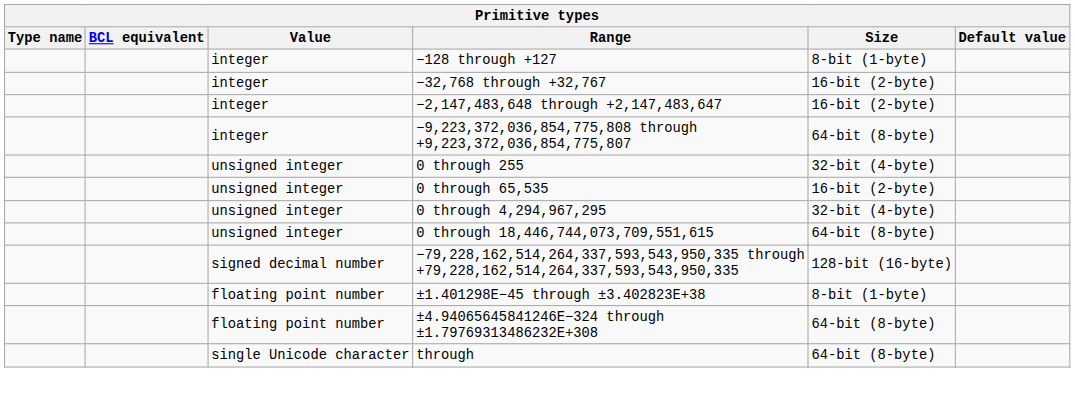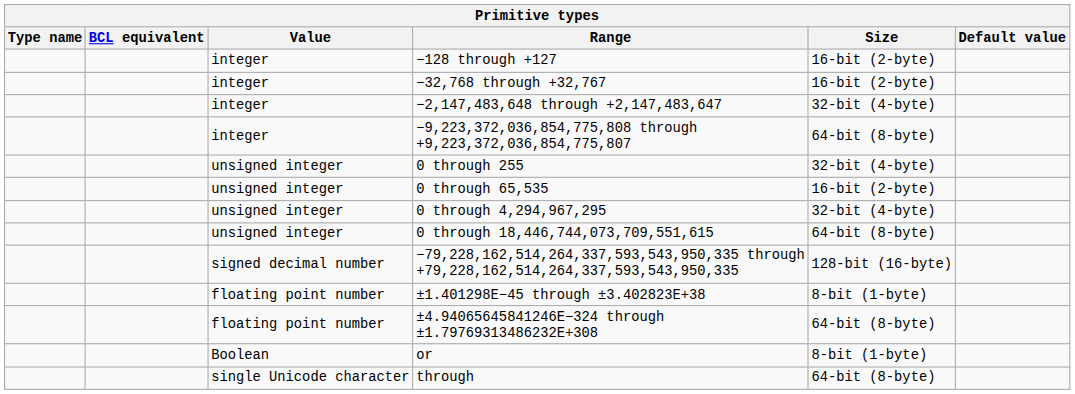 <table class="wikitable">
 <tr>
 <th colspan="6">Primitive types</th>
 </tr>
 <tr>
 <th>Type name</th>
 <th><a href='#'>BCL</a> equivalent</th>
 <th>Value</th>
 <th>Range</th>
 <th>Size</th>
 <th>Default value</th>
 </tr>
 <tr>
 <td></td>
 <td></td>
 <td>integer</td>
 <td>−128 through +127</td>
-<td>8-bit (1-byte)</td>
+<td>16-bit (2-byte)</td>
 <td></td>
 </tr>
 <tr>
 <td></td>
 <td></td>
 <td>integer</td>
 <td>−32,768 through +32,767</td>
 <td>16-bit (2-byte)</td>
 <td></td>
 </tr>
 <tr>
 <td></td>
 <td></td>
 <td>integer</td>
 <td>−2,147,483,648 through +2,147,483,647</td>
-<td>16-bit (2-byte)</td>
+<td>32-bit (4-byte)</td>
 <td></td>
 </tr>
 <tr>
 <td></td>
 <td></td>
 <td>integer</td>
 <td>−9,223,372,036,854,775,808 through<br> +9,223,372,036,854,775,807</td>
 <td>64-bit (8-byte)</td>
 <td></td>
 </tr>
 <tr>
 <td></td>
 <td></td>
 <td>unsigned integer</td>
 <td>0 through 255</td>
 <td>32-bit (4-byte)</td>
 <td></td>
 </tr>
 <tr>
 <td></td>
 <td></td>
 <td>unsigned integer</td>
 <td>0 through 65,535</td>
 <td>16-bit (2-byte)</td>
 <td></td>
 </tr>
 <tr>
 <td></td>
 <td></td>
 <td>unsigned integer</td>
 <td>0 through 4,294,967,295</td>
 <td>32-bit (4-byte)</td>
 <td></td>
 </tr>
 <tr>
 <td></td>
 <td></td>
 <td>unsigned integer</td>
 <td>0 through 18,446,744,073,709,551,615</td>
 <td>64-bit (8-byte)</td>
 <td></td>
 </tr>
 <tr>
 <td></td>
 <td></td>
 <td>signed decimal number</td>
 <td>−79,228,162,514,264,337,593,543,950,335 through<br> +79,228,162,514,264,337,593,543,950,335</td>
 <td>128-bit (16-byte)</td>
 <td></td>
 </tr>
 <tr>
 <td></td>
 <td></td>
 <td>floating point number</td>
 <td>±1.401298E−45 through ±3.402823E+38</td>
 <td>8-bit (1-byte)</td>
 <td></td>
 </tr>
 <tr>
 <td></td>
 <td></td>
 <td>floating point number</td>
 <td>±4.94065645841246E−324 through<br> ±1.79769313486232E+308</td>
 <td>64-bit (8-byte)</td>
 <td></td>
 </tr>
 <tr>
 <td></td>
 <td></td>
+<td>Boolean</td>
+<td> or </td>
+<td>8-bit (1-byte)</td>
+<td></td>
+</tr>
+<tr>
+<td></td>
+<td></td>
 <td>single Unicode character</td>
 <td> through </td>
 <td>64-bit (8-byte)</td>
 <td></td>
 </tr>
 </table>
